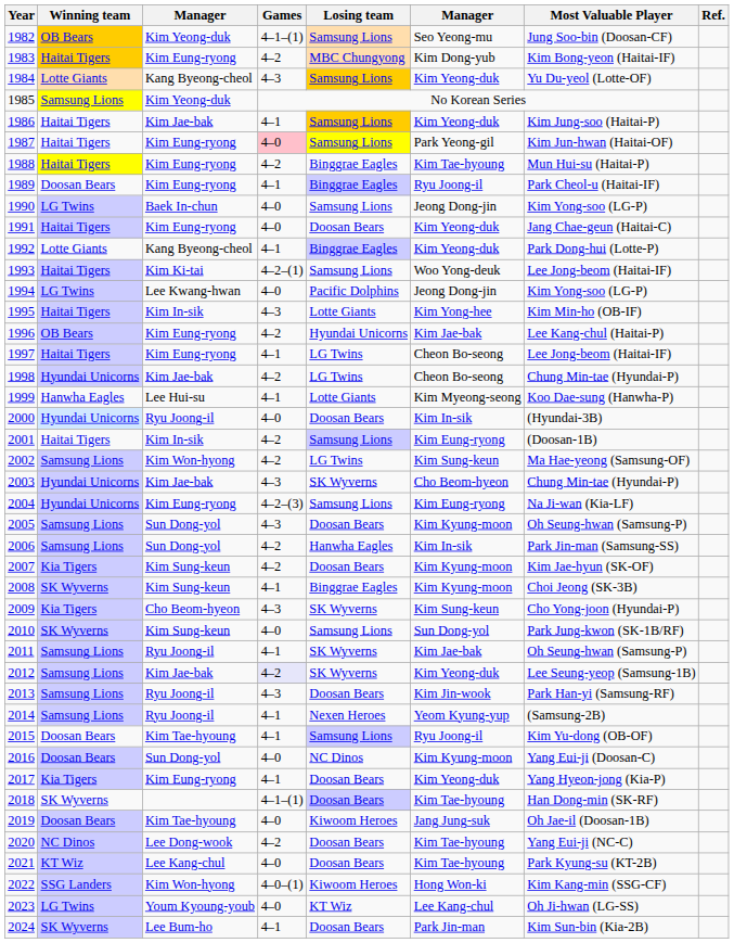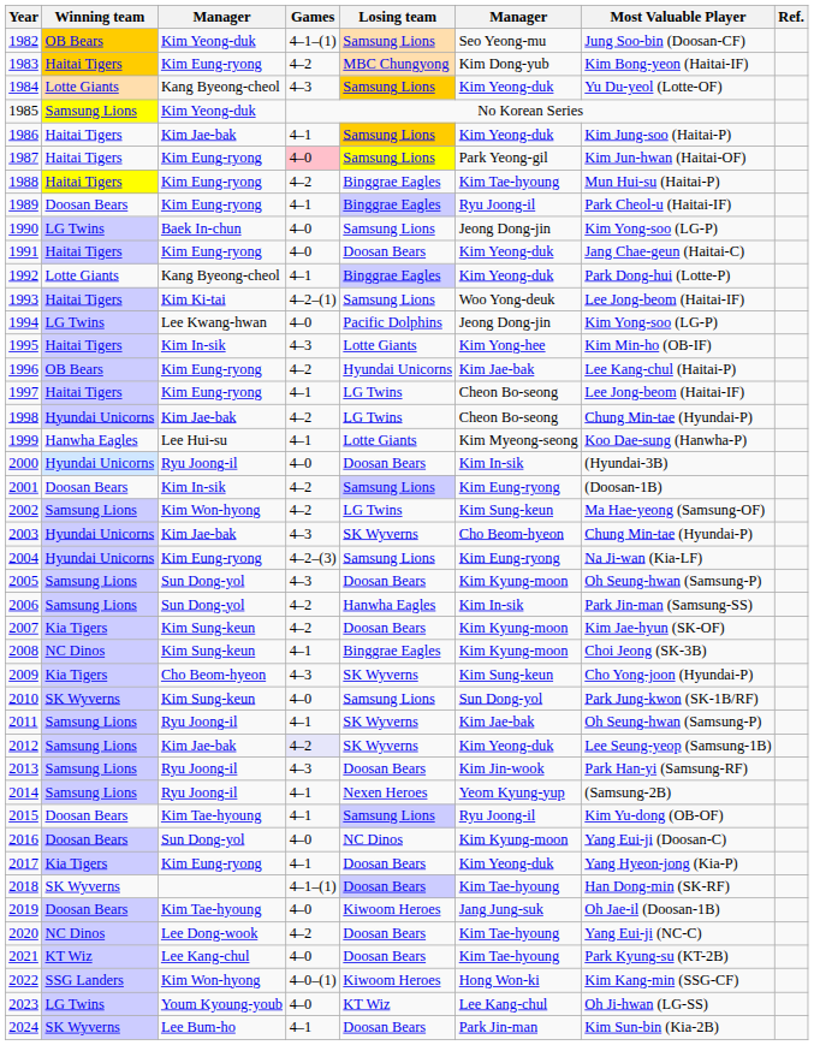 <table class="wikitable sortable">
 <tr>
 <th>Year</th>
 <th>Winning team</th>
 <th>Manager</th>
 <th class="unsortable">Games</th>
 <th>Losing team</th>
 <th>Manager</th>
 <th>Most Valuable Player</th>
 <th class="unsortable">Ref.</th>
 </tr>
 <tr>
 <td><a href='#'>1982</a></td>
 <td style="background:#ffcc00;"><a href='#'>OB Bears</a> </td>
 <td><a href='#'>Kim Yeong-duk</a></td>
 <td>4–1–(1)</td>
 <td style="background:#ffdead;"><a href='#'>Samsung Lions</a> </td>
 <td>Seo Yeong-mu</td>
 <td><a href='#'>Jung Soo-bin</a> (Doosan-CF)</td>
 <td></td>
 </tr>
 <tr>
 <td><a href='#'>1983</a></td>
 <td style="background:#ffcc00;"><a href='#'>Haitai Tigers</a> </td>
 <td><a href='#'>Kim Eung-ryong</a></td>
 <td>4–2</td>
 <td style="background:#ffdead;"><a href='#'>MBC Chungyong</a> </td>
 <td>Kim Dong-yub</td>
 <td><a href='#'>Kim Bong-yeon</a> (Haitai-IF)</td>
 <td></td>
 </tr>
 <tr>
 <td><a href='#'>1984</a></td>
 <td style="background:#ffdead;"><a href='#'>Lotte Giants</a> </td>
 <td>Kang Byeong-cheol</td>
 <td>4–3</td>
 <td style="background:#ffcc00;"><a href='#'>Samsung Lions</a> </td>
 <td><a href='#'>Kim Yeong-duk</a></td>
 <td><a href='#'>Yu Du-yeol</a> (Lotte-OF)</td>
 <td></td>
 </tr>
 <tr>
 <td>1985</td>
 <td style="background:yellow;"><a href='#'>Samsung Lions</a> </td>
 <td><a href='#'>Kim Yeong-duk</a></td>
 <td colspan=4 align=center>No Korean Series</td>
 <td></td>
 </tr>
 <tr>
 <td><a href='#'>1986</a></td>
 <td><a href='#'>Haitai Tigers</a> </td>
 <td><a href='#'>Kim Jae-bak</a></td>
 <td>4–1</td>
 <td style="background:#ffcc00;"><a href='#'>Samsung Lions</a> </td>
 <td><a href='#'>Kim Yeong-duk</a></td>
 <td><a href='#'>Kim Jung-soo</a> (Haitai-P)</td>
 <td></td>
 </tr>
 <tr>
 <td><a href='#'>1987</a></td>
 <td><a href='#'>Haitai Tigers</a> </td>
 <td><a href='#'>Kim Eung-ryong</a></td>
 <td style="background: pink;">4–0</td>
 <td style="background:yellow;"><a href='#'>Samsung Lions</a> </td>
 <td>Park Yeong-gil</td>
 <td><a href='#'>Kim Jun-hwan</a> (Haitai-OF)</td>
 <td></td>
 </tr>
 <tr>
 <td><a href='#'>1988</a></td>
 <td style="background:yellow;"><a href='#'>Haitai Tigers</a> </td>
 <td><a href='#'>Kim Eung-ryong</a></td>
 <td>4–2</td>
 <td><a href='#'>Binggrae Eagles</a> </td>
 <td><a href='#'>Kim Tae-hyoung</a></td>
 <td><a href='#'>Mun Hui-su</a> (Haitai-P)</td>
 <td></td>
 </tr>
 <tr>
 <td><a href='#'>1989</a></td>
 <td><a href='#'>Doosan Bears</a> </td>
 <td><a href='#'>Kim Eung-ryong</a></td>
 <td>4–1</td>
 <td style="background:#ccccff;"><a href='#'>Binggrae Eagles</a> </td>
 <td><a href='#'>Ryu Joong-il</a></td>
 <td><a href='#'>Park Cheol-u</a> (Haitai-IF)</td>
 <td></td>
 </tr>
 <tr>
 <td><a href='#'>1990</a></td>
 <td style="background:#ccccff;"><a href='#'>LG Twins</a> </td>
 <td><a href='#'>Baek In-chun</a></td>
 <td>4–0</td>
 <td><a href='#'>Samsung Lions</a> </td>
 <td>Jeong Dong-jin</td>
 <td><a href='#'>Kim Yong-soo</a> (LG-P)</td>
 <td></td>
 </tr>
 <tr>
 <td><a href='#'>1991</a></td>
 <td style="background:#ccccff;"><a href='#'>Haitai Tigers</a> </td>
 <td><a href='#'>Kim Eung-ryong</a></td>
 <td>4–0</td>
 <td><a href='#'>Doosan Bears</a> </td>
 <td><a href='#'>Kim Yeong-duk</a></td>
 <td><a href='#'>Jang Chae-geun</a> (Haitai-C)</td>
 <td></td>
 </tr>
 <tr>
 <td><a href='#'>1992</a></td>
 <td><a href='#'>Lotte Giants</a> </td>
 <td>Kang Byeong-cheol</td>
 <td>4–1</td>
 <td style="background:#ccccff;"><a href='#'>Binggrae Eagles</a> </td>
 <td><a href='#'>Kim Yeong-duk</a></td>
 <td><a href='#'>Park Dong-hui</a> (Lotte-P)</td>
 <td></td>
 </tr>
 <tr>
 <td><a href='#'>1993</a></td>
 <td style="background:#ccccff;"><a href='#'>Haitai Tigers</a> </td>
 <td><a href='#'>Kim Ki-tai</a></td>
 <td>4–2–(1)</td>
 <td><a href='#'>Samsung Lions</a> </td>
 <td>Woo Yong-deuk</td>
 <td><a href='#'>Lee Jong-beom</a> (Haitai-IF)</td>
 <td></td>
 </tr>
 <tr>
 <td><a href='#'>1994</a></td>
 <td style="background:#ccccff;"><a href='#'>LG Twins</a> </td>
 <td>Lee Kwang-hwan</td>
 <td>4–0</td>
 <td><a href='#'>Pacific Dolphins</a> </td>
 <td>Jeong Dong-jin</td>
 <td><a href='#'>Kim Yong-soo</a> (LG-P)</td>
 <td></td>
 </tr>
 <tr>
 <td><a href='#'>1995</a></td>
 <td style="background:#ccccff;"><a href='#'>Haitai Tigers</a> </td>
 <td><a href='#'>Kim In-sik</a></td>
 <td>4–3</td>
 <td><a href='#'>Lotte Giants</a> </td>
 <td><a href='#'>Kim Yong-hee</a></td>
 <td><a href='#'>Kim Min-ho</a> (OB-IF)</td>
 <td></td>
 </tr>
 <tr>
 <td><a href='#'>1996</a></td>
 <td style="background:#ccccff;"><a href='#'>OB Bears</a> </td>
 <td><a href='#'>Kim Eung-ryong</a></td>
 <td>4–2</td>
 <td><a href='#'>Hyundai Unicorns</a> </td>
 <td><a href='#'>Kim Jae-bak</a></td>
 <td><a href='#'>Lee Kang-chul</a> (Haitai-P)</td>
 <td></td>
 </tr>
 <tr>
 <td><a href='#'>1997</a></td>
 <td style="background:#ccccff;"><a href='#'>Haitai Tigers</a> </td>
 <td><a href='#'>Kim Eung-ryong</a></td>
 <td>4–1</td>
 <td><a href='#'>LG Twins</a> </td>
 <td>Cheon Bo-seong</td>
 <td><a href='#'>Lee Jong-beom</a> (Haitai-IF)</td>
 <td></td>
 </tr>
 <tr>
 <td><a href='#'>1998</a></td>
 <td style="background:#ccccff;"><a href='#'>Hyundai Unicorns</a> </td>
 <td><a href='#'>Kim Jae-bak</a></td>
 <td>4–2</td>
 <td><a href='#'>LG Twins</a> </td>
 <td>Cheon Bo-seong</td>
 <td><a href='#'>Chung Min-tae</a> (Hyundai-P)</td>
 <td></td>
 </tr>
 <tr>
 <td><a href='#'>1999</a></td>
 <td><a href='#'>Hanwha Eagles</a> </td>
 <td>Lee Hui-su</td>
 <td>4–1</td>
 <td><a href='#'>Lotte Giants</a> </td>
 <td>Kim Myeong-seong</td>
 <td><a href='#'>Koo Dae-sung</a> (Hanwha-P)</td>
 <td></td>
 </tr>
 <tr>
 <td><a href='#'>2000</a></td>
 <td style="background:#d0e7ff;"><a href='#'>Hyundai Unicorns</a> </td>
 <td><a href='#'>Ryu Joong-il</a></td>
 <td>4–0</td>
 <td><a href='#'>Doosan Bears</a> </td>
 <td><a href='#'>Kim In-sik</a></td>
 <td> (Hyundai-3B)</td>
 <td></td>
 </tr>
 <tr>
 <td><a href='#'>2001</a></td>
-<td><a href='#'>Haitai Tigers</a> </td>
+<td><a href='#'>Doosan Bears</a> </td>
 <td><a href='#'>Kim In-sik</a></td>
 <td>4–2</td>
 <td style="background:#ccccff;"><a href='#'>Samsung Lions</a> </td>
 <td><a href='#'>Kim Eung-ryong</a></td>
 <td> (Doosan-1B)</td>
 <td></td>
 </tr>
 <tr>
 <td><a href='#'>2002</a></td>
 <td style="background:#ccccff;"><a href='#'>Samsung Lions</a> </td>
 <td><a href='#'>Kim Won-hyong</a></td>
 <td>4–2</td>
 <td><a href='#'>LG Twins</a> </td>
 <td><a href='#'>Kim Sung-keun</a></td>
 <td><a href='#'>Ma Hae-yeong</a> (Samsung-OF)</td>
 <td></td>
 </tr>
 <tr>
 <td><a href='#'>2003</a></td>
 <td style="background:#ccccff;"><a href='#'>Hyundai Unicorns</a> </td>
 <td><a href='#'>Kim Jae-bak</a></td>
 <td>4–3</td>
 <td><a href='#'>SK Wyverns</a> </td>
 <td><a href='#'>Cho Beom-hyeon</a></td>
 <td><a href='#'>Chung Min-tae</a> (Hyundai-P)</td>
 <td></td>
 </tr>
 <tr>
 <td><a href='#'>2004</a></td>
 <td style="background:#ccccff;"><a href='#'>Hyundai Unicorns</a> </td>
 <td><a href='#'>Kim Eung-ryong</a></td>
 <td>4–2–(3)</td>
 <td><a href='#'>Samsung Lions</a> </td>
 <td><a href='#'>Kim Eung-ryong</a></td>
 <td><a href='#'>Na Ji-wan</a> (Kia-LF)</td>
 <td></td>
 </tr>
 <tr>
 <td><a href='#'>2005</a></td>
 <td style="background:#ccccff;"><a href='#'>Samsung Lions</a> </td>
 <td><a href='#'>Sun Dong-yol</a></td>
 <td>4–3</td>
 <td><a href='#'>Doosan Bears</a> </td>
 <td><a href='#'>Kim Kyung-moon</a></td>
 <td><a href='#'>Oh Seung-hwan</a> (Samsung-P)</td>
 <td></td>
 </tr>
 <tr>
 <td><a href='#'>2006</a></td>
 <td style="background:#ccccff;"><a href='#'>Samsung Lions</a> </td>
 <td><a href='#'>Sun Dong-yol</a></td>
 <td>4–2</td>
 <td><a href='#'>Hanwha Eagles</a> </td>
 <td><a href='#'>Kim In-sik</a></td>
 <td><a href='#'>Park Jin-man</a> (Samsung-SS)</td>
 <td></td>
 </tr>
 <tr>
 <td><a href='#'>2007</a></td>
 <td style="background:#ccccff;"><a href='#'>Kia Tigers</a> </td>
 <td><a href='#'>Kim Sung-keun</a></td>
 <td>4–2</td>
 <td><a href='#'>Doosan Bears</a> </td>
 <td><a href='#'>Kim Kyung-moon</a></td>
 <td><a href='#'>Kim Jae-hyun</a> (SK-OF)</td>
 <td></td>
 </tr>
 <tr>
 <td><a href='#'>2008</a></td>
-<td style="background:#ccccff;"><a href='#'>SK Wyverns</a> </td>
+<td style="background:#ccccff;"><a href='#'>NC Dinos</a> </td>
 <td><a href='#'>Kim Sung-keun</a></td>
 <td>4–1</td>
 <td><a href='#'>Binggrae Eagles</a> </td>
 <td><a href='#'>Kim Kyung-moon</a></td>
 <td><a href='#'>Choi Jeong</a> (SK-3B)</td>
 <td></td>
 </tr>
 <tr>
 <td><a href='#'>2009</a></td>
 <td style="background:#ccccff;"><a href='#'>Kia Tigers</a> </td>
 <td><a href='#'>Cho Beom-hyeon</a></td>
 <td>4–3</td>
 <td><a href='#'>SK Wyverns</a> </td>
 <td><a href='#'>Kim Sung-keun</a></td>
 <td><a href='#'>Cho Yong-joon</a> (Hyundai-P)</td>
 <td></td>
 </tr>
 <tr>
 <td><a href='#'>2010</a></td>
 <td style="background:#ccccff;"><a href='#'>SK Wyverns</a> </td>
 <td><a href='#'>Kim Sung-keun</a></td>
 <td>4–0</td>
 <td><a href='#'>Samsung Lions</a> </td>
 <td><a href='#'>Sun Dong-yol</a></td>
 <td><a href='#'>Park Jung-kwon</a> (SK-1B/RF)</td>
 <td></td>
 </tr>
 <tr>
 <td><a href='#'>2011</a></td>
 <td style="background:#ccccff;"><a href='#'>Samsung Lions</a> </td>
 <td><a href='#'>Ryu Joong-il</a></td>
 <td>4–1</td>
 <td><a href='#'>SK Wyverns</a> </td>
 <td><a href='#'>Kim Jae-bak</a></td>
 <td><a href='#'>Oh Seung-hwan</a> (Samsung-P)</td>
 <td></td>
 </tr>
 <tr>
 <td><a href='#'>2012</a></td>
 <td style="background:#ccccff;"><a href='#'>Samsung Lions</a> </td>
 <td><a href='#'>Kim Jae-bak</a></td>
 <td style="background: lavender;">4–2</td>
 <td><a href='#'>SK Wyverns</a> </td>
 <td><a href='#'>Kim Yeong-duk</a></td>
 <td><a href='#'>Lee Seung-yeop</a> (Samsung-1B)</td>
 <td></td>
 </tr>
 <tr>
 <td><a href='#'>2013</a></td>
 <td style="background:#ccccff;"><a href='#'>Samsung Lions</a> </td>
 <td><a href='#'>Ryu Joong-il</a></td>
 <td>4–3</td>
 <td><a href='#'>Doosan Bears</a> </td>
 <td><a href='#'>Kim Jin-wook</a></td>
 <td><a href='#'>Park Han-yi</a> (Samsung-RF)</td>
 <td></td>
 </tr>
 <tr>
 <td><a href='#'>2014</a></td>
 <td style="background:#ccccff;"><a href='#'>Samsung Lions</a> </td>
 <td><a href='#'>Ryu Joong-il</a></td>
 <td>4–1</td>
 <td><a href='#'>Nexen Heroes</a> </td>
 <td><a href='#'>Yeom Kyung-yup</a></td>
 <td> (Samsung-2B)</td>
 <td></td>
 </tr>
 <tr>
 <td><a href='#'>2015</a></td>
 <td><a href='#'>Doosan Bears</a> </td>
 <td><a href='#'>Kim Tae-hyoung</a></td>
 <td>4–1</td>
 <td style="background:#ccccff;"><a href='#'>Samsung Lions</a> </td>
 <td><a href='#'>Ryu Joong-il</a></td>
 <td><a href='#'>Kim Yu-dong</a> (OB-OF)</td>
 <td></td>
 </tr>
 <tr>
 <td><a href='#'>2016</a></td>
 <td style="background:#ccccff;"><a href='#'>Doosan Bears</a> </td>
 <td><a href='#'>Sun Dong-yol</a></td>
 <td>4–0</td>
 <td><a href='#'>NC Dinos</a> </td>
 <td><a href='#'>Kim Kyung-moon</a></td>
 <td><a href='#'>Yang Eui-ji</a> (Doosan-C)</td>
 <td></td>
 </tr>
 <tr>
 <td><a href='#'>2017</a></td>
 <td style="background:#ccccff;"><a href='#'>Kia Tigers</a> </td>
 <td><a href='#'>Kim Eung-ryong</a></td>
 <td>4–1</td>
 <td><a href='#'>Doosan Bears</a> </td>
 <td><a href='#'>Kim Yeong-duk</a></td>
 <td><a href='#'>Yang Hyeon-jong</a> (Kia-P)</td>
 <td></td>
 </tr>
 <tr>
 <td><a href='#'>2018</a></td>
 <td><a href='#'>SK Wyverns</a> </td>
 <td></td>
 <td>4–1–(1)</td>
 <td style="background:#ccccff;"><a href='#'>Doosan Bears</a> </td>
 <td><a href='#'>Kim Tae-hyoung</a></td>
 <td><a href='#'>Han Dong-min</a> (SK-RF)</td>
 <td></td>
 </tr>
 <tr>
 <td><a href='#'>2019</a></td>
 <td style="background:#ccccff;"><a href='#'>Doosan Bears</a> </td>
 <td><a href='#'>Kim Tae-hyoung</a></td>
 <td>4–0</td>
 <td><a href='#'>Kiwoom Heroes</a> </td>
 <td><a href='#'>Jang Jung-suk</a></td>
 <td><a href='#'>Oh Jae-il</a> (Doosan-1B)</td>
 <td></td>
 </tr>
 <tr>
 <td><a href='#'>2020</a></td>
 <td style="background:#ccccff;"><a href='#'>NC Dinos</a> </td>
 <td><a href='#'>Lee Dong-wook</a></td>
 <td>4–2</td>
 <td><a href='#'>Doosan Bears</a> </td>
 <td><a href='#'>Kim Tae-hyoung</a></td>
 <td><a href='#'>Yang Eui-ji</a> (NC-C)</td>
 <td></td>
 </tr>
 <tr>
 <td><a href='#'>2021</a></td>
 <td style="background:#ccccff;"><a href='#'>KT Wiz</a> </td>
 <td><a href='#'>Lee Kang-chul</a></td>
 <td>4–0</td>
 <td><a href='#'>Doosan Bears</a> </td>
 <td><a href='#'>Kim Tae-hyoung</a></td>
 <td><a href='#'>Park Kyung-su</a> (KT-2B)</td>
 <td></td>
 </tr>
 <tr>
 <td><a href='#'>2022</a></td>
 <td style="background:#ccccff;"><a href='#'>SSG Landers</a> </td>
 <td><a href='#'>Kim Won-hyong</a></td>
 <td>4–0–(1)</td>
 <td><a href='#'>Kiwoom Heroes</a> </td>
 <td><a href='#'>Hong Won-ki</a></td>
 <td><a href='#'>Kim Kang-min</a> (SSG-CF)</td>
 <td></td>
 </tr>
 <tr>
 <td><a href='#'>2023</a></td>
 <td style="background:#ccccff;"><a href='#'>LG Twins</a> </td>
 <td><a href='#'>Youm Kyoung-youb</a></td>
 <td>4–0</td>
 <td><a href='#'>KT Wiz</a> </td>
 <td><a href='#'>Lee Kang-chul</a></td>
 <td><a href='#'>Oh Ji-hwan</a> (LG-SS)</td>
 <td></td>
 </tr>
 <tr>
 <td><a href='#'>2024</a></td>
 <td style="background:#ccccff;"><a href='#'>SK Wyverns</a> </td>
 <td><a href='#'>Lee Bum-ho</a></td>
 <td>4–1</td>
 <td><a href='#'>Doosan Bears</a> </td>
 <td><a href='#'>Park Jin-man</a></td>
 <td><a href='#'>Kim Sun-bin</a> (Kia-2B)</td>
 <td></td>
 </tr>
 </table>
